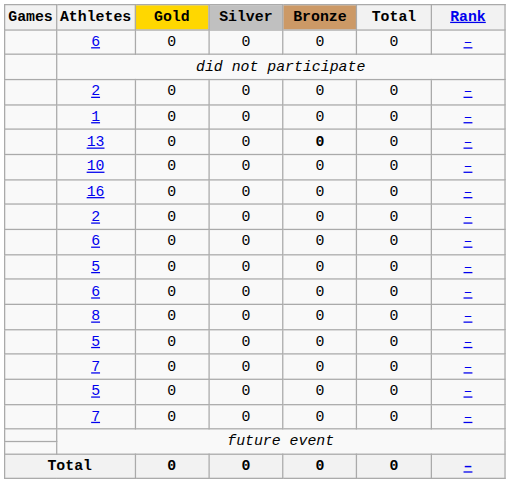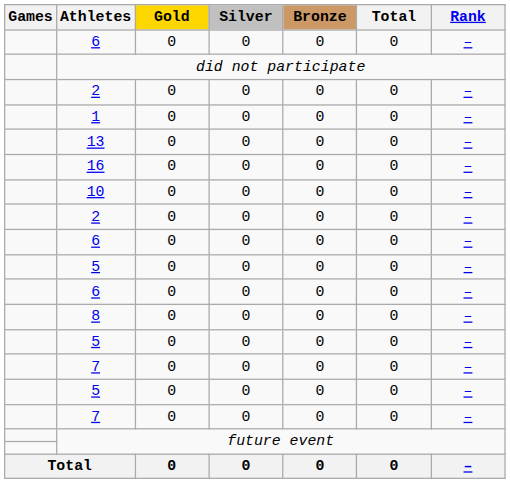 <table class="wikitable" style="text-align:center; font-size:90%;">
 <tr>
 <th>Games</th>
 <th>Athletes</th>
 <td style="background:gold; width:4.5em; font-weight:bold;">Gold</td>
 <td style="background:silver; width:4.5em; font-weight:bold;">Silver</td>
 <td style="background:#c96; width:4.5em; font-weight:bold;">Bronze</td>
 <th style="width:4.5em; font-weight:bold;">Total</th>
 <th style="width:4.5em; font-weight:bold;"><a href='#'>Rank</a></th>
 </tr>
 <tr>
 <td align=left></td>
 <td><a href='#'>6</a></td>
 <td>0</td>
 <td>0</td>
 <td>0</td>
 <td>0</td>
 <td><a href='#'>–</a></td>
 </tr>
 <tr>
 <td align=left></td>
 <td colspan=6><em>did not participate</em></td>
 </tr>
 <tr>
 <td align=left></td>
 <td><a href='#'>2</a></td>
 <td>0</td>
 <td>0</td>
 <td>0</td>
 <td>0</td>
 <td><a href='#'>–</a></td>
 </tr>
 <tr>
 <td align=left></td>
 <td><a href='#'>1</a></td>
 <td>0</td>
 <td>0</td>
 <td>0</td>
 <td>0</td>
 <td><a href='#'>–</a></td>
 </tr>
 <tr>
 <td align=left></td>
 <td><a href='#'>13</a></td>
 <td>0</td>
 <td>0</td>
-<td><strong>0</strong></td>
+<td>0</td>
 <td>0</td>
 <td><a href='#'>–</a></td>
 </tr>
 <tr>
 <td align=left></td>
-<td><a href='#'>10</a></td>
+<td><a href='#'>16</a></td>
 <td>0</td>
 <td>0</td>
 <td>0</td>
 <td>0</td>
 <td><a href='#'>–</a></td>
 </tr>
 <tr>
 <td align=left></td>
-<td><a href='#'>16</a></td>
+<td><a href='#'>10</a></td>
 <td>0</td>
 <td>0</td>
 <td>0</td>
 <td>0</td>
 <td><a href='#'>–</a></td>
 </tr>
 <tr>
 <td align=left></td>
 <td><a href='#'>2</a></td>
 <td>0</td>
 <td>0</td>
 <td>0</td>
 <td>0</td>
 <td><a href='#'>–</a></td>
 </tr>
 <tr>
 <td align=left></td>
 <td><a href='#'>6</a></td>
 <td>0</td>
 <td>0</td>
 <td>0</td>
 <td>0</td>
 <td><a href='#'>–</a></td>
 </tr>
 <tr>
 <td align=left></td>
 <td><a href='#'>5</a></td>
 <td>0</td>
 <td>0</td>
 <td>0</td>
 <td>0</td>
 <td><a href='#'>–</a></td>
 </tr>
 <tr>
 <td align=left></td>
 <td><a href='#'>6</a></td>
 <td>0</td>
 <td>0</td>
 <td>0</td>
 <td>0</td>
 <td><a href='#'>–</a></td>
 </tr>
 <tr>
 <td align=left></td>
 <td><a href='#'>8</a></td>
 <td>0</td>
 <td>0</td>
 <td>0</td>
 <td>0</td>
 <td><a href='#'>–</a></td>
 </tr>
 <tr>
 <td align=left></td>
 <td><a href='#'>5</a></td>
 <td>0</td>
 <td>0</td>
 <td>0</td>
 <td>0</td>
 <td><a href='#'>–</a></td>
 </tr>
 <tr>
 <td align=left></td>
 <td><a href='#'>7</a></td>
 <td>0</td>
 <td>0</td>
 <td>0</td>
 <td>0</td>
 <td><a href='#'>–</a></td>
 </tr>
 <tr>
 <td align=left></td>
 <td><a href='#'>5</a></td>
 <td>0</td>
 <td>0</td>
 <td>0</td>
 <td>0</td>
 <td><a href='#'>–</a></td>
 </tr>
 <tr>
 <td align=left></td>
 <td><a href='#'>7</a></td>
 <td>0</td>
 <td>0</td>
 <td>0</td>
 <td>0</td>
 <td><a href='#'>–</a></td>
 </tr>
 <tr>
 <td align=left></td>
 <td colspan=6; rowspan=2><em>future event</em></td>
 </tr>
 <tr>
 <td align=left></td>
 </tr>
 <tr>
 <th colspan=2>Total</th>
 <th>0</th>
 <th>0</th>
 <th>0</th>
 <th>0</th>
 <th><a href='#'>–</a></th>
 </tr>
 </table>
